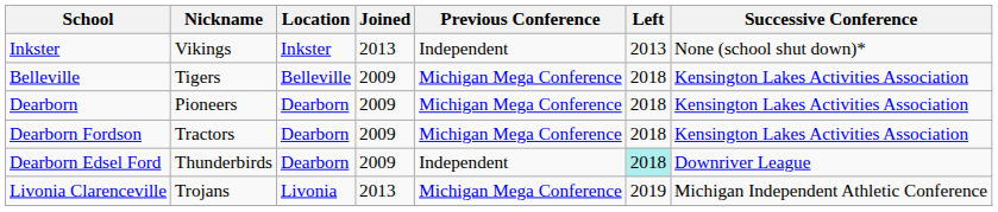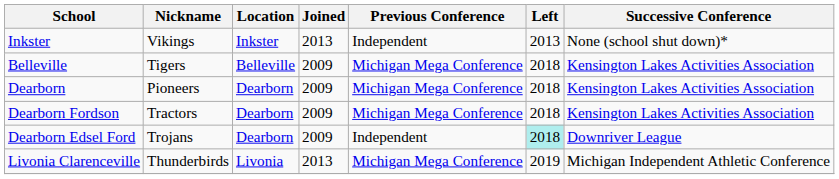 <table class="wikitable sortable">
 <tr>
 <th>School</th>
 <th>Nickname</th>
 <th>Location</th>
 <th>Joined</th>
 <th>Previous Conference</th>
 <th>Left</th>
 <th>Successive Conference</th>
 </tr>
 <tr>
 <td><a href='#'>Inkster</a></td>
 <td>Vikings</td>
 <td><a href='#'>Inkster</a></td>
 <td>2013</td>
 <td>Independent</td>
 <td>2013</td>
 <td>None (school shut down)*</td>
 </tr>
 <tr>
 <td><a href='#'>Belleville</a></td>
 <td>Tigers</td>
 <td><a href='#'>Belleville</a></td>
 <td>2009</td>
 <td><a href='#'>Michigan Mega Conference</a></td>
 <td>2018</td>
 <td><a href='#'>Kensington Lakes Activities Association</a></td>
 </tr>
 <tr>
 <td><a href='#'>Dearborn</a></td>
 <td>Pioneers</td>
 <td><a href='#'>Dearborn</a></td>
 <td>2009</td>
 <td><a href='#'>Michigan Mega Conference</a></td>
 <td>2018</td>
 <td><a href='#'>Kensington Lakes Activities Association</a></td>
 </tr>
 <tr>
 <td><a href='#'>Dearborn Fordson</a></td>
 <td>Tractors</td>
 <td><a href='#'>Dearborn</a></td>
 <td>2009</td>
 <td><a href='#'>Michigan Mega Conference</a></td>
 <td>2018</td>
 <td><a href='#'>Kensington Lakes Activities Association</a></td>
 </tr>
 <tr>
 <td><a href='#'>Dearborn Edsel Ford</a></td>
-<td>Thunderbirds</td>
+<td>Trojans</td>
 <td><a href='#'>Dearborn</a></td>
 <td>2009</td>
 <td>Independent</td>
 <td style="background: paleturquoise;">2018</td>
 <td><a href='#'>Downriver League</a></td>
 </tr>
 <tr>
 <td><a href='#'>Livonia Clarenceville</a></td>
-<td>Trojans</td>
+<td>Thunderbirds</td>
 <td><a href='#'>Livonia</a></td>
 <td>2013</td>
 <td><a href='#'>Michigan Mega Conference</a></td>
 <td>2019</td>
 <td>Michigan Independent Athletic Conference</td>
 </tr>
 <tr>
 </tr>
 </table>
